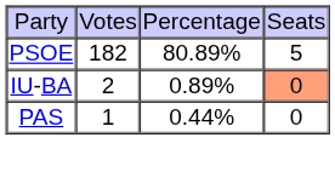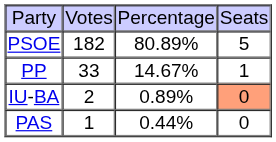 <table style="float:right;"  border="1"  cellspacing="0" cellpadding="1.5px">
 <tr style="text-align:center; background:#ccf;">
 <td>Party</td>
 <td>Votes</td>
 <td>Percentage</td>
 <td>Seats</td>
 </tr>
 <tr style="text-align:center;">
 <td><a href='#'>PSOE</a></td>
 <td>182</td>
 <td>80.89%</td>
 <td>5</td>
 </tr>
 <tr style="text-align:center;">
+<td><a href='#'>PP</a></td>
+<td>33</td>
+<td>14.67%</td>
+<td>1</td>
+</tr>
+<tr style="text-align:center;">
 <td><a href='#'>IU</a>-<a href='#'>BA</a></td>
 <td>2</td>
 <td>0.89%</td>
 <td style="background: lightsalmon;">0</td>
 </tr>
 <tr style="text-align:center;">
 <td><a href='#'>PAS</a></td>
 <td>1</td>
 <td>0.44%</td>
 <td>0</td>
 </tr>
 </table>
